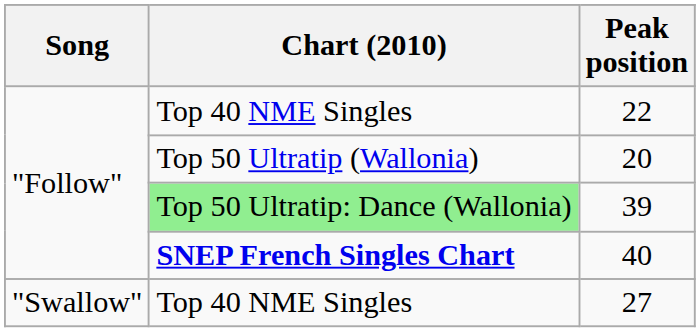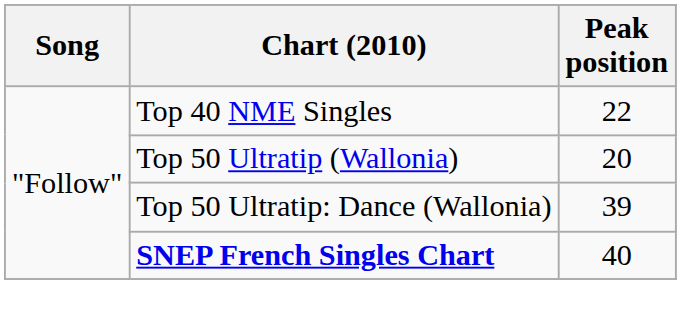 <table class="wikitable sortable">
 <tr>
 <th>Song</th>
 <th>Chart (2010)</th>
 <th>Peak<br>position</th>
 </tr>
 <tr>
 <td rowspan="4">"Follow"</td>
 <td>Top 40 <a href='#'>NME</a> Singles</td>
 <td align="center">22</td>
 </tr>
 <tr>
 <td>Top 50 <a href='#'>Ultratip</a> (<a href='#'>Wallonia</a>)</td>
 <td align="center">20</td>
 </tr>
 <tr>
-<td style="background: lightgreen;">Top 50 Ultratip: Dance (Wallonia)</td>
+<td>Top 50 Ultratip: Dance (Wallonia)</td>
 <td align="center">39</td>
 </tr>
 <tr>
 <td><strong><a href='#'>SNEP French Singles Chart</a></strong></td>
 <td align="center">40</td>
 </tr>
-<tr>
-<td>"Swallow"</td>
-<td>Top 40 NME Singles</td>
-<td align="center">27</td>
-</tr>
 </table>
